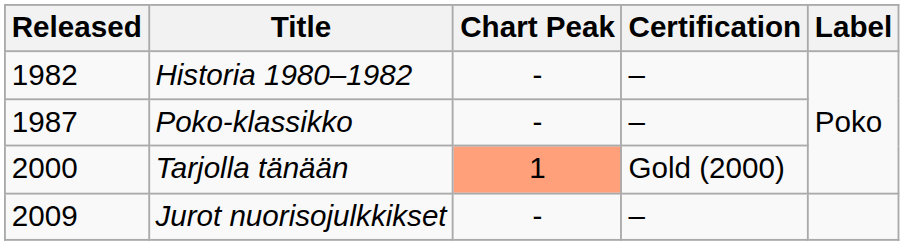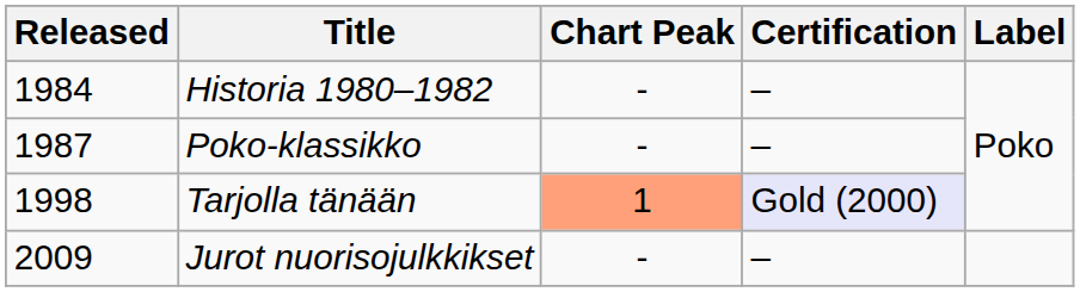 <table class="wikitable">
 <tr>
 <th>Released</th>
 <th>Title</th>
 <th>Chart Peak</th>
 <th>Certification</th>
 <th>Label</th>
 </tr>
 <tr>
-<td>1982</td>
+<td>1984</td>
 <td><em>Historia 1980–1982</em></td>
 <td align="center">-</td>
 <td>–</td>
 <td rowspan="3">Poko</td>
 </tr>
 <tr>
 <td>1987</td>
 <td><em>Poko-klassikko</em></td>
 <td align="center">-</td>
 <td>–</td>
 </tr>
 <tr>
-<td>2000</td>
+<td>1998</td>
 <td><em>Tarjolla tänään</em></td>
 <td align="center" style="background: lightsalmon;">1</td>
-<td>Gold (2000)</td>
+<td style="background: lavender;">Gold (2000)</td>
 </tr>
 <tr>
 <td>2009</td>
 <td><em>Jurot nuorisojulkkikset</em></td>
 <td align="center">-</td>
 <td>–</td>
 </tr>
 </table>
